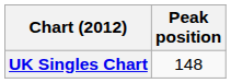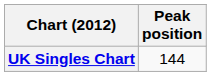 <table class="wikitable plainrowheaders">
 <tr>
 <th scope="col">Chart (2012)</th>
 <th scope="col">Peak<br>position</th>
 </tr>
 <tr>
 <th scope="row"><a href='#'>UK Singles Chart</a></th>
-<td align="center">148</td>
+<td align="center">144</td>
 </tr>
 </table>
